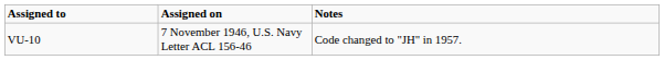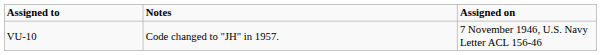 <table class="wikitable" style="width: 70%;">
 <tr>
 <td style="width: 200px;"><strong>Assigned to</strong></td>
+<td><strong>Notes</strong></td>
 <td style="width: 200px;"><strong>Assigned on</strong></td>
-<td><strong>Notes</strong></td>
 </tr>
 <tr>
 <td>VU-10</td>
+<td>Code changed to "JH" in 1957.</td>
 <td>7 November 1946, U.S. Navy Letter ACL 156-46</td>
-<td>Code changed to "JH" in 1957.</td>
 </tr>
 </table>
